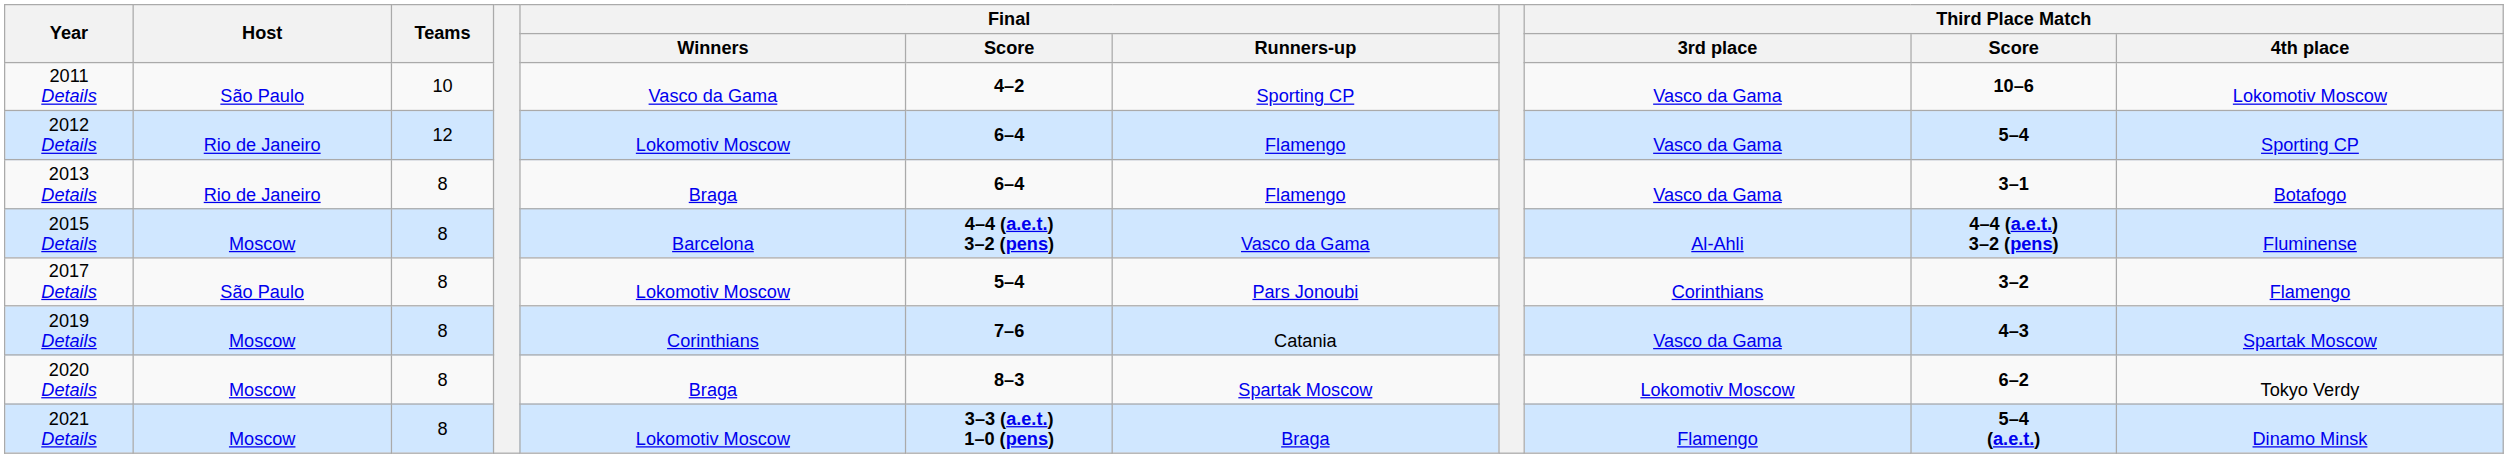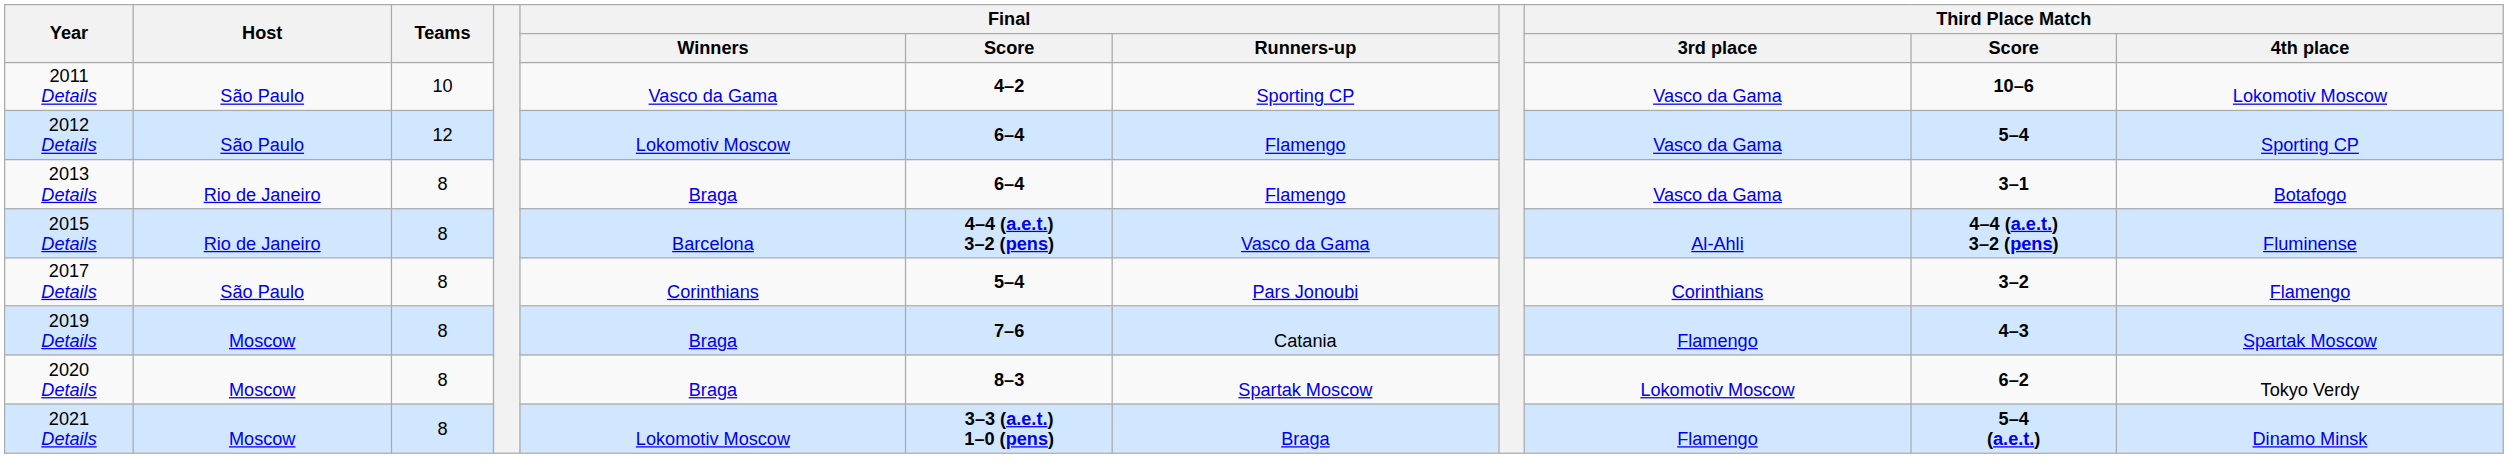 <table class="wikitable" style="font-size:90%; width: 100%; text-align: center;">
 <tr>
 <th rowspan=2 width=5%>Year</th>
 <th rowspan=2 width=10%>Host</th>
 <th rowspan="2" width="4%">Teams</th>
 <th width=1% rowspan=10 bgcolor=ffffff></th>
 <th colspan=3>Final</th>
 <th width=1% rowspan=10 bgcolor=ffffff></th>
 <th colspan=3>Third Place Match</th>
 </tr>
 <tr>
 <th width=15%>Winners</th>
 <th width=8%>Score</th>
 <th width=15%>Runners-up</th>
 <th width=15%>3rd place</th>
 <th width=8%>Score</th>
 <th width=15%>4th place</th>
 </tr>
 <tr>
 <td>2011<br><em><a href='#'>Details</a></em></td>
 <td><br><a href='#'>São Paulo</a></td>
 <td>10</td>
 <td><br><a href='#'>Vasco da Gama</a></td>
 <td><strong>4–2</strong></td>
 <td><br><a href='#'>Sporting CP</a></td>
 <td><br><a href='#'>Vasco da Gama</a></td>
 <td><strong>10–6</strong></td>
 <td><br><a href='#'>Lokomotiv Moscow</a></td>
 </tr>
 <tr bgcolor=#D0E7FF>
 <td>2012<br><em><a href='#'>Details</a></em></td>
-<td><br><a href='#'>Rio de Janeiro</a></td>
+<td><br><a href='#'>São Paulo</a></td>
 <td>12</td>
 <td><br><a href='#'>Lokomotiv Moscow</a></td>
 <td><strong>6–4</strong></td>
 <td><br><a href='#'>Flamengo</a></td>
 <td><br><a href='#'>Vasco da Gama</a></td>
 <td><strong>5–4</strong></td>
 <td><br><a href='#'>Sporting CP</a></td>
 </tr>
 <tr>
 <td>2013<br><em><a href='#'>Details</a></em></td>
 <td><br><a href='#'>Rio de Janeiro</a></td>
 <td>8</td>
 <td><br><a href='#'>Braga</a></td>
 <td><strong>6–4</strong></td>
 <td><br><a href='#'>Flamengo</a></td>
 <td><br><a href='#'>Vasco da Gama</a></td>
 <td><strong>3–1</strong></td>
 <td><br><a href='#'>Botafogo</a></td>
 </tr>
 <tr bgcolor=#D0E7FF>
 <td>2015<br><em><a href='#'>Details</a></em></td>
-<td><br><a href='#'>Moscow</a></td>
+<td><br><a href='#'>Rio de Janeiro</a></td>
 <td>8</td>
 <td><br><a href='#'>Barcelona</a></td>
 <td><strong>4–4 (<a href='#'>a.e.t.</a>)<br>3–2 (<a href='#'>pens</a>)</strong></td>
 <td><br><a href='#'>Vasco da Gama</a></td>
 <td><br><a href='#'>Al-Ahli</a></td>
 <td><strong>4–4 (<a href='#'>a.e.t.</a>)<br>3–2 (<a href='#'>pens</a>)</strong></td>
 <td><br><a href='#'>Fluminense</a></td>
 </tr>
 <tr>
 <td>2017<br><em><a href='#'>Details</a></em></td>
 <td><br><a href='#'>São Paulo</a></td>
 <td>8</td>
-<td><br><a href='#'>Lokomotiv Moscow</a></td>
+<td><br><a href='#'>Corinthians</a></td>
 <td><strong>5–4</strong></td>
 <td><br><a href='#'>Pars Jonoubi</a></td>
 <td><br><a href='#'>Corinthians</a></td>
 <td><strong>3–2</strong></td>
 <td><br><a href='#'>Flamengo</a></td>
 </tr>
 <tr bgcolor=#D0E7FF>
 <td>2019<br><em><a href='#'>Details</a></em></td>
 <td><br><a href='#'>Moscow</a></td>
 <td>8</td>
-<td><br><a href='#'>Corinthians</a></td>
+<td><br><a href='#'>Braga</a></td>
 <td><strong>7–6</strong></td>
 <td><br>Catania</td>
-<td><br><a href='#'>Vasco da Gama</a></td>
+<td><br><a href='#'>Flamengo</a></td>
 <td><strong>4–3</strong></td>
 <td><br><a href='#'>Spartak Moscow</a></td>
 </tr>
 <tr>
 <td>2020<br><em><a href='#'>Details</a></em></td>
 <td><br><a href='#'>Moscow</a></td>
 <td>8</td>
 <td><br><a href='#'>Braga</a></td>
 <td><strong>8–3</strong></td>
 <td><br><a href='#'>Spartak Moscow</a></td>
 <td><br><a href='#'>Lokomotiv Moscow</a></td>
 <td><strong>6–2</strong></td>
 <td><br>Tokyo Verdy</td>
 </tr>
 <tr bgcolor=#D0E7FF>
 <td>2021<br><em><a href='#'>Details</a></em></td>
 <td><br><a href='#'>Moscow</a></td>
 <td>8</td>
 <td><br><a href='#'>Lokomotiv Moscow</a></td>
 <td><strong>3–3 (<a href='#'>a.e.t.</a>)<br>1–0 (<a href='#'>pens</a>)</strong></td>
 <td><br><a href='#'>Braga</a></td>
 <td><br><a href='#'>Flamengo</a></td>
 <td><strong>5–4 <br>(<a href='#'>a.e.t.</a>)</strong></td>
 <td><br><a href='#'>Dinamo Minsk</a></td>
 </tr>
 </table>
